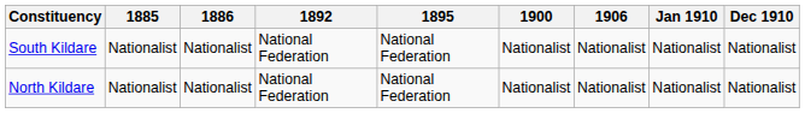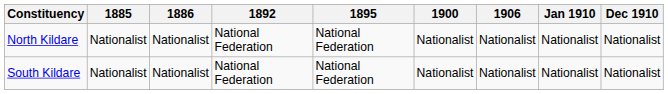 <table class="wikitable sortable">
 <tr>
 <th>Constituency</th>
 <th>1885</th>
 <th>1886</th>
 <th>1892</th>
 <th>1895</th>
 <th>1900</th>
 <th>1906</th>
 <th>Jan 1910</th>
 <th>Dec 1910</th>
 </tr>
 <tr>
+<td><a href='#'>North Kildare</a></td>
+<td bgcolor=>Nationalist</td>
+<td bgcolor=>Nationalist</td>
+<td bgcolor=>National Federation</td>
+<td bgcolor=>National Federation</td>
+<td bgcolor=>Nationalist</td>
+<td bgcolor=>Nationalist</td>
+<td bgcolor=>Nationalist</td>
+<td bgcolor=>Nationalist</td>
+</tr>
+<tr>
 <td><a href='#'>South Kildare</a></td>
 <td bgcolor=>Nationalist</td>
 <td bgcolor=>Nationalist</td>
 <td bgcolor=>National Federation</td>
 <td bgcolor=>National Federation</td>
 <td bgcolor=>Nationalist</td>
 <td bgcolor=>Nationalist</td>
 <td bgcolor=>Nationalist</td>
 <td bgcolor=>Nationalist</td>
 </tr>
-<tr>
-<td><a href='#'>North Kildare</a></td>
-<td bgcolor=>Nationalist</td>
-<td bgcolor=>Nationalist</td>
-<td bgcolor=>National Federation</td>
-<td bgcolor=>National Federation</td>
-<td bgcolor=>Nationalist</td>
-<td bgcolor=>Nationalist</td>
-<td bgcolor=>Nationalist</td>
-<td bgcolor=>Nationalist</td>
-</tr>
 </table>
